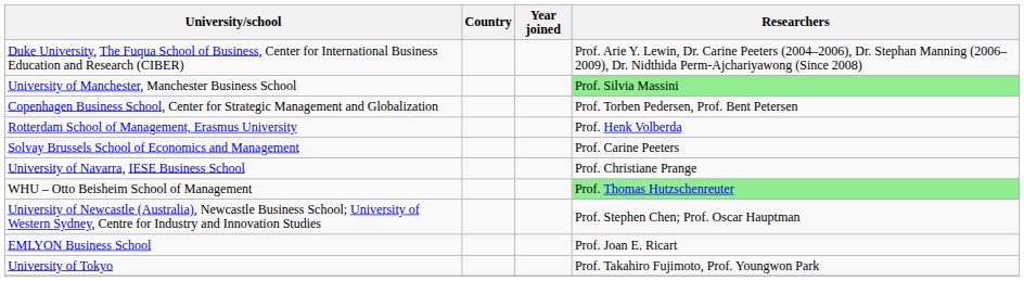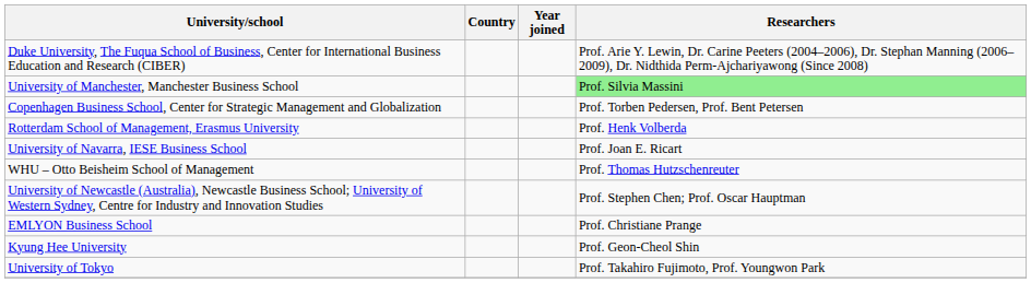 <table class="wikitable sortable">
 <tr>
 <th bgcolor="silver">University/school</th>
 <th bgcolor="silver">Country</th>
 <th bgcolor="silver">Year joined</th>
 <th bgcolor="silver">Researchers</th>
 </tr>
 <tr>
 <td><a href='#'>Duke University</a>, <a href='#'>The Fuqua School of Business</a>, Center for International Business Education and Research (CIBER)</td>
 <td></td>
 <td></td>
 <td>Prof. Arie Y. Lewin, Dr. Carine Peeters (2004–2006), Dr. Stephan Manning (2006–2009), Dr. Nidthida Perm-Ajchariyawong (Since 2008)</td>
 </tr>
 <tr>
 <td><a href='#'>University of Manchester</a>, Manchester Business School</td>
 <td></td>
 <td></td>
 <td style="background: lightgreen;">Prof. Silvia Massini</td>
 </tr>
 <tr>
 <td><a href='#'>Copenhagen Business School</a>, Center for Strategic Management and Globalization</td>
 <td></td>
 <td></td>
 <td>Prof. Torben Pedersen, Prof. Bent Petersen</td>
 </tr>
 <tr>
 <td><a href='#'>Rotterdam School of Management, Erasmus University</a></td>
 <td></td>
 <td></td>
 <td>Prof. <a href='#'>Henk Volberda</a></td>
 </tr>
 <tr>
-<td><a href='#'>Solvay Brussels School of Economics and Management</a></td>
-<td></td>
-<td></td>
-<td>Prof. Carine Peeters</td>
-</tr>
-<tr>
 <td><a href='#'>University of Navarra</a>, <a href='#'>IESE Business School</a></td>
 <td></td>
 <td></td>
-<td>Prof. Christiane Prange</td>
+<td>Prof. Joan E. Ricart</td>
 </tr>
 <tr>
 <td>WHU – Otto Beisheim School of Management</td>
 <td></td>
 <td></td>
-<td style="background: lightgreen;">Prof. <a href='#'>Thomas Hutzschenreuter</a></td>
+<td>Prof. <a href='#'>Thomas Hutzschenreuter</a></td>
 </tr>
 <tr>
 <td><a href='#'>University of Newcastle (Australia)</a>, Newcastle Business School; <a href='#'>University of Western Sydney</a>, Centre for Industry and Innovation Studies</td>
 <td></td>
 <td></td>
 <td>Prof. Stephen Chen; Prof. Oscar Hauptman</td>
 </tr>
 <tr>
 <td><a href='#'>EMLYON Business School</a></td>
 <td></td>
 <td></td>
-<td>Prof. Joan E. Ricart</td>
+<td>Prof. Christiane Prange</td>
+</tr>
+<tr>
+<td><a href='#'>Kyung Hee University</a></td>
+<td></td>
+<td></td>
+<td>Prof. Geon-Cheol Shin</td>
 </tr>
 <tr>
 <td><a href='#'>University of Tokyo</a></td>
 <td></td>
 <td></td>
 <td>Prof. Takahiro Fujimoto, Prof. Youngwon Park</td>
 </tr>
 <tr>
 </tr>
 </table>
